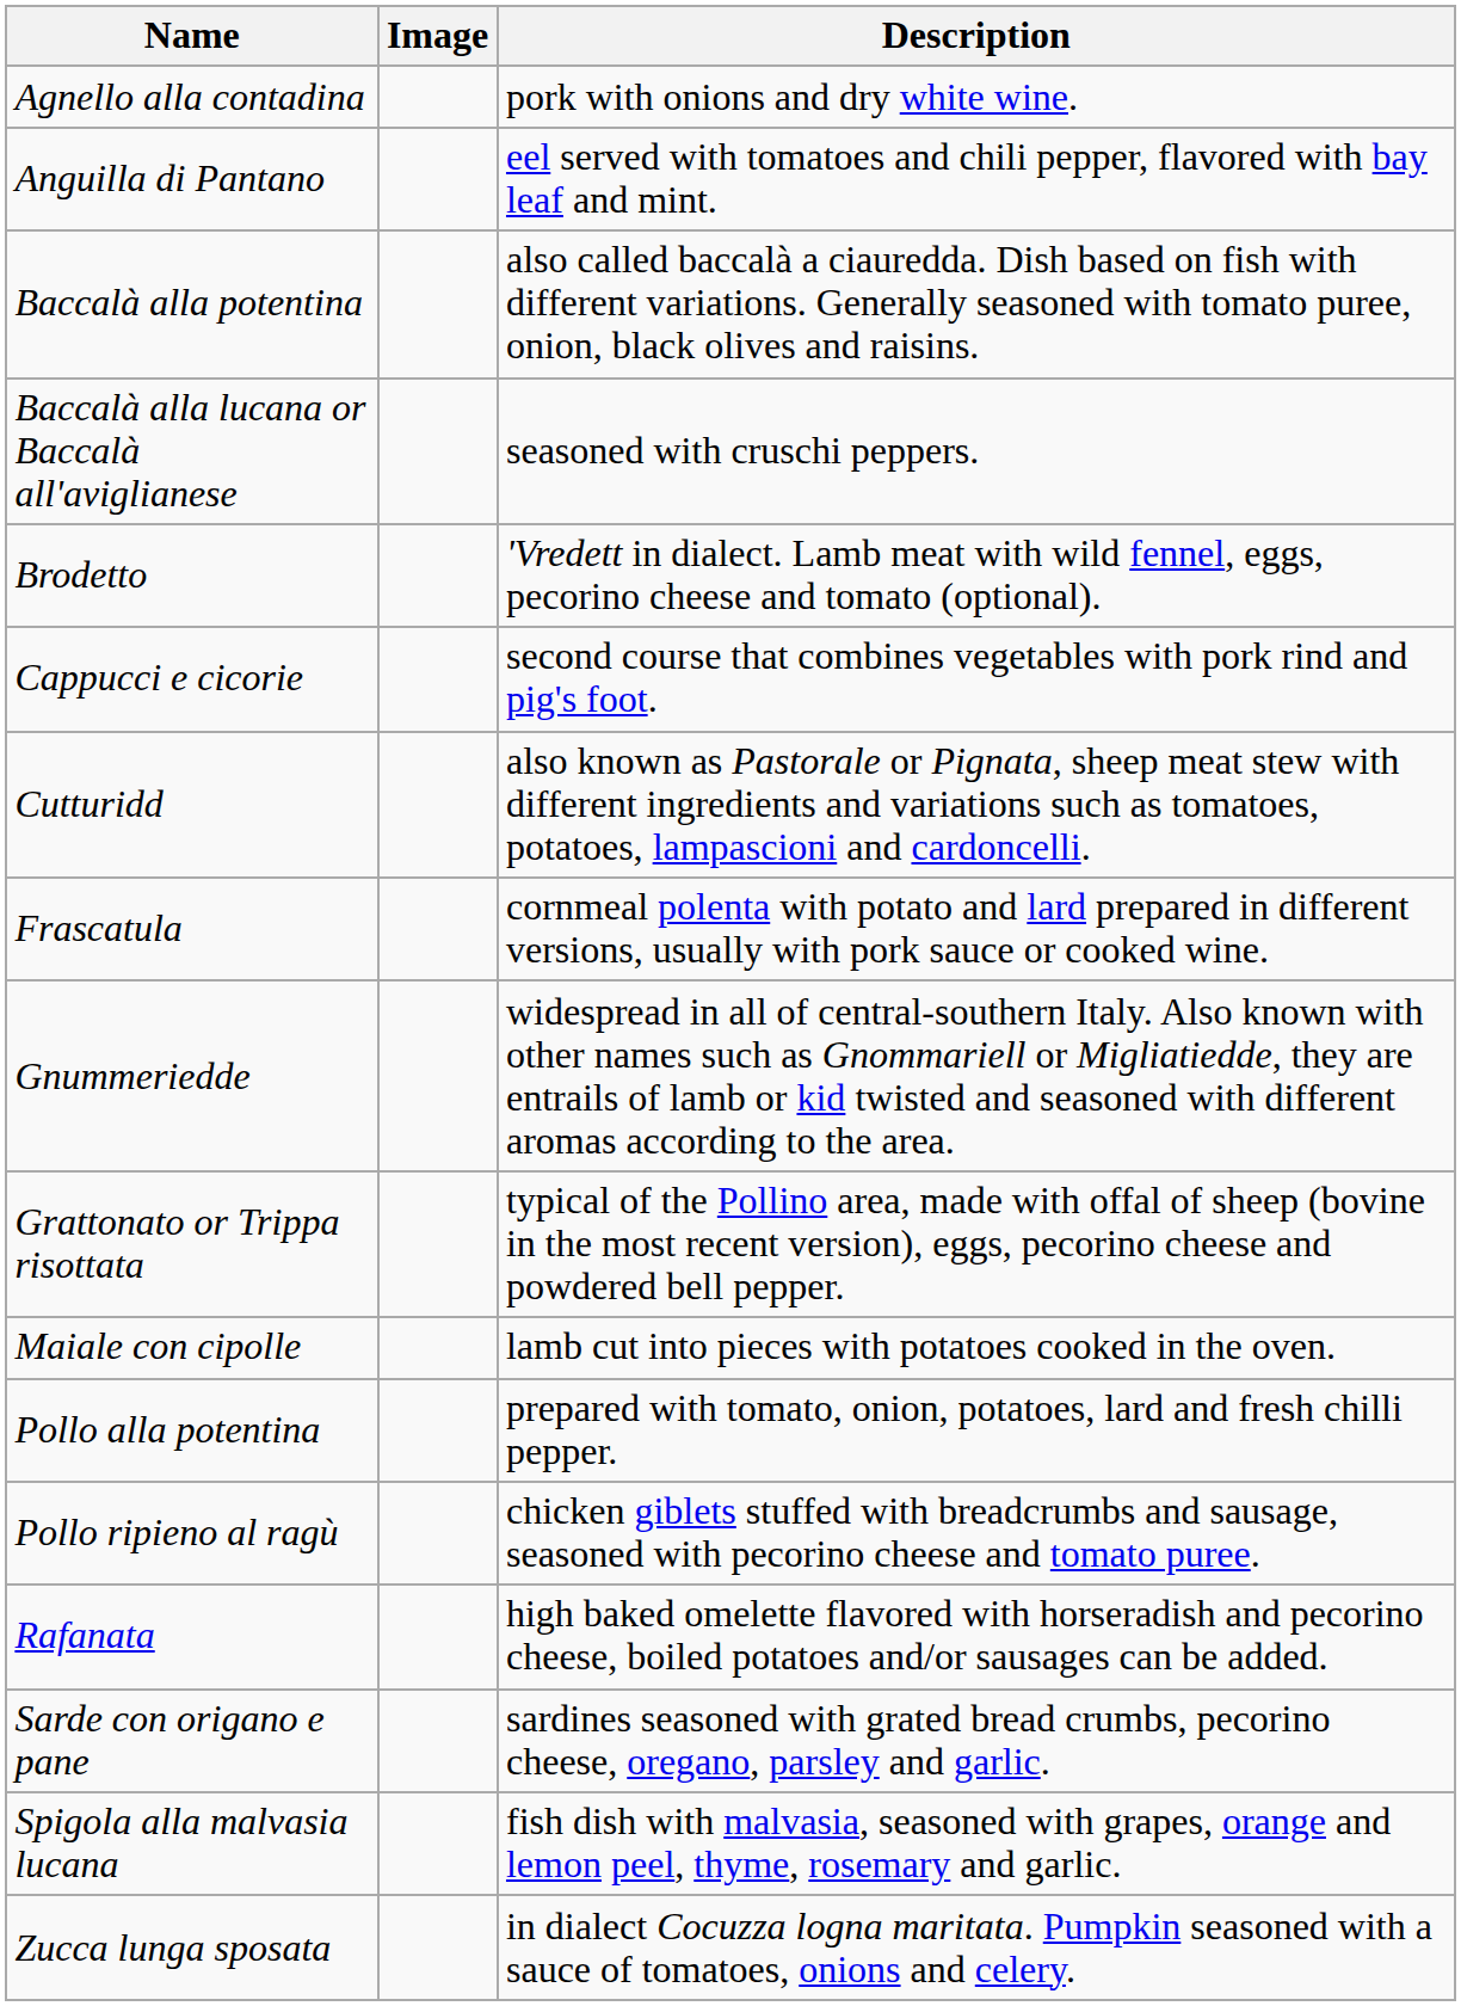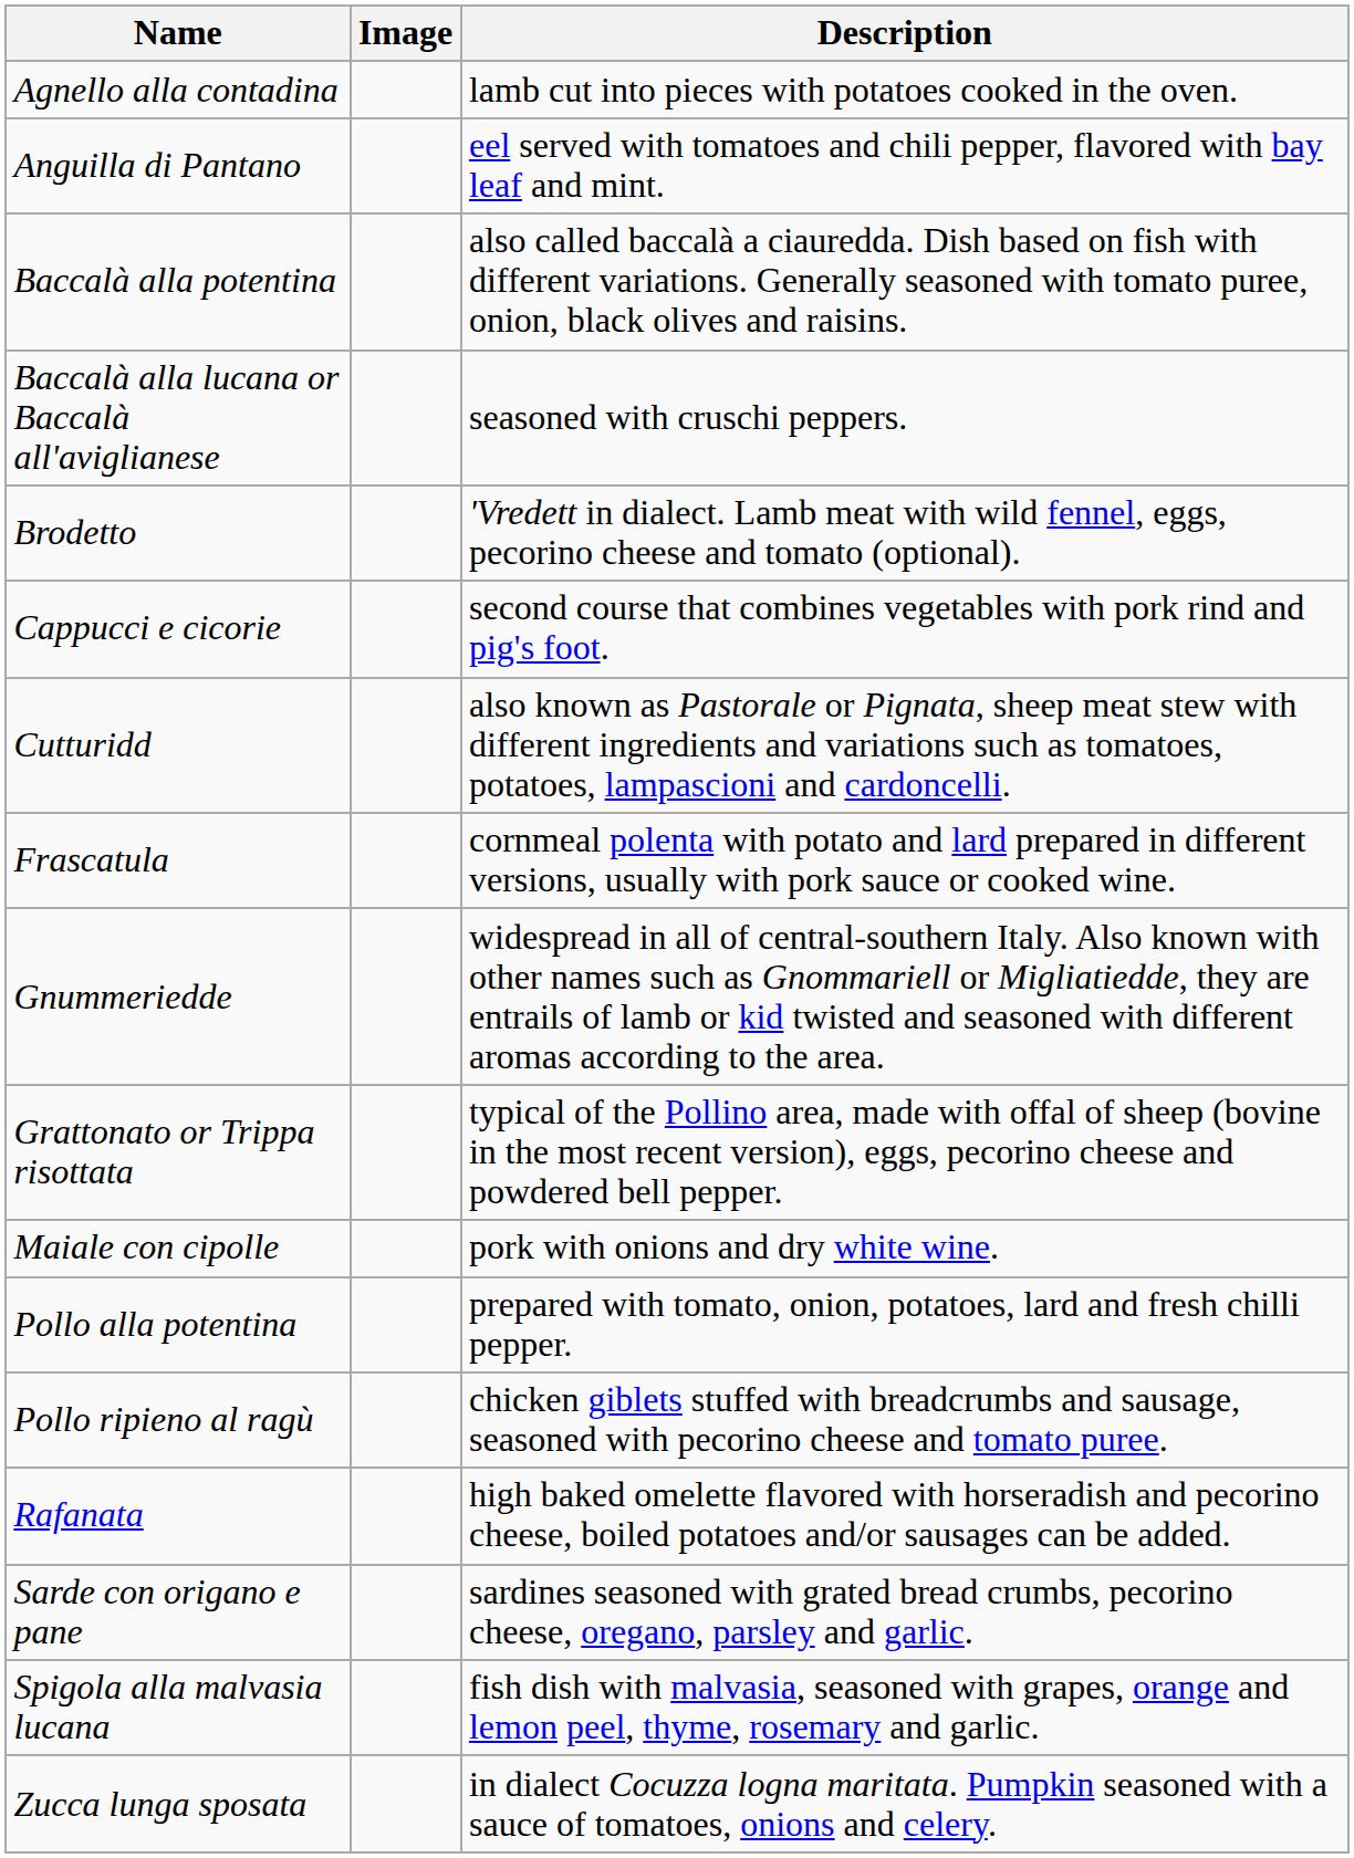 <table class="wikitable">
 <tr>
 <th>Name</th>
 <th>Image</th>
 <th>Description</th>
 </tr>
 <tr>
 <td><em>Agnello alla contadina</em></td>
 <td></td>
-<td>pork with onions and dry <a href='#'>white wine</a>.</td>
+<td>lamb cut into pieces with potatoes cooked in the oven.</td>
 </tr>
 <tr>
 <td><em>Anguilla di Pantano</em></td>
 <td></td>
 <td><a href='#'>eel</a> served with tomatoes and chili pepper, flavored with <a href='#'>bay leaf</a> and mint.</td>
 </tr>
 <tr>
 <td><em>Baccalà alla potentina</em></td>
 <td></td>
 <td>also called baccalà a ciauredda. Dish based on fish with different variations. Generally seasoned with tomato puree, onion, black olives and raisins.</td>
 </tr>
 <tr>
 <td><em>Baccalà alla lucana or Baccalà all'aviglianese</em></td>
 <td></td>
 <td>seasoned with cruschi peppers.</td>
 </tr>
 <tr>
 <td><em>Brodetto</em></td>
 <td></td>
 <td><em>'Vredett</em> in dialect. Lamb meat with wild <a href='#'>fennel</a>, eggs, pecorino cheese and tomato (optional).</td>
 </tr>
 <tr>
 <td><em>Cappucci e cicorie</em></td>
 <td></td>
 <td>second course that combines vegetables with pork rind and <a href='#'>pig's foot</a>.</td>
 </tr>
 <tr>
 <td><em>Cutturidd</em></td>
 <td></td>
 <td>also known as <em>Pastorale</em> or <em>Pignata</em>, sheep meat stew with different ingredients and variations such as tomatoes, potatoes, <a href='#'>lampascioni</a> and <a href='#'>cardoncelli</a>.</td>
 </tr>
 <tr>
 <td><em>Frascatula</em></td>
 <td></td>
 <td>cornmeal <a href='#'>polenta</a> with potato and <a href='#'>lard</a> prepared in different versions, usually with pork sauce or cooked wine.</td>
 </tr>
 <tr>
 <td><em>Gnummeriedde</em></td>
 <td></td>
 <td>widespread in all of central-southern Italy. Also known with other names such as <em>Gnommariell</em> or <em>Migliatiedde</em>, they are entrails of lamb or <a href='#'>kid</a> twisted and seasoned with different aromas according to the area.</td>
 </tr>
 <tr>
 <td><em>Grattonato or Trippa risottata</em></td>
 <td></td>
 <td>typical of the <a href='#'>Pollino</a> area, made with offal of sheep (bovine in the most recent version), eggs, pecorino cheese and powdered bell pepper.</td>
 </tr>
 <tr>
 <td><em>Maiale con cipolle</em></td>
 <td></td>
-<td>lamb cut into pieces with potatoes cooked in the oven.</td>
+<td>pork with onions and dry <a href='#'>white wine</a>.</td>
 </tr>
 <tr>
 <td><em>Pollo alla potentina</em></td>
 <td></td>
 <td>prepared with tomato, onion, potatoes, lard and fresh chilli pepper.</td>
 </tr>
 <tr>
 <td><em>Pollo ripieno al ragù</em></td>
 <td></td>
 <td>chicken <a href='#'>giblets</a> stuffed with breadcrumbs and sausage, seasoned with pecorino cheese and <a href='#'>tomato puree</a>.</td>
 </tr>
 <tr>
 <td><em><a href='#'>Rafanata</a></em></td>
 <td></td>
 <td>high baked omelette flavored with horseradish and pecorino cheese, boiled potatoes and/or sausages can be added.</td>
 </tr>
 <tr>
 <td><em>Sarde con origano e pane</em></td>
 <td></td>
 <td>sardines seasoned with grated bread crumbs, pecorino cheese, <a href='#'>oregano</a>, <a href='#'>parsley</a> and <a href='#'>garlic</a>.</td>
 </tr>
 <tr>
 <td><em>Spigola alla malvasia lucana</em></td>
 <td></td>
 <td>fish dish with <a href='#'>malvasia</a>, seasoned with grapes, <a href='#'>orange</a> and <a href='#'>lemon</a> <a href='#'>peel</a>, <a href='#'>thyme</a>, <a href='#'>rosemary</a> and garlic.</td>
 </tr>
 <tr>
 <td><em>Zucca lunga sposata</em></td>
 <td></td>
 <td>in dialect <em>Cocuzza logna maritata</em>. <a href='#'>Pumpkin</a> seasoned with a sauce of tomatoes, <a href='#'>onions</a> and <a href='#'>celery</a>.</td>
 </tr>
 <tr>
 </tr>
 </table>
